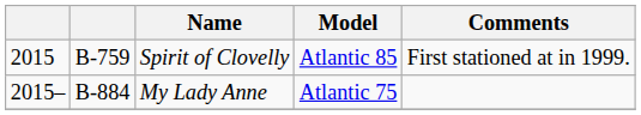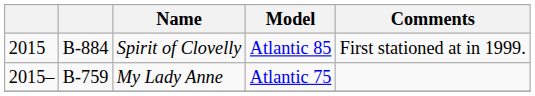 <table class="wikitable">
 <tr>
 <th></th>
 <th></th>
 <th>Name</th>
 <th>Model</th>
 <th>Comments</th>
 </tr>
 <tr>
 <td>2015</td>
-<td>B-759</td>
+<td>B-884</td>
 <td><em>Spirit of Clovelly</em></td>
 <td><a href='#'>Atlantic 85</a></td>
 <td>First stationed at  in 1999.</td>
 </tr>
 <tr>
 <td>2015–</td>
-<td>B-884</td>
+<td>B-759</td>
 <td><em>My Lady Anne</em></td>
 <td><a href='#'>Atlantic 75</a></td>
 <td></td>
 </tr>
 <tr>
 </tr>
 </table>
